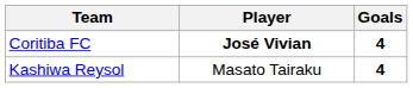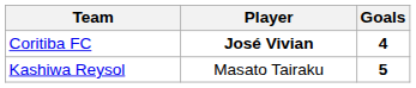 <table class="wikitable" style="text-align: center;">
 <tr>
 <th width=165>Team</th>
 <th width=165>Player</th>
 <th width=20>Goals</th>
 </tr>
 <tr bgcolor= #FFFFFF>
 <td align=left> <a href='#'>Coritiba FC</a></td>
 <td><strong>José Vivian</strong></td>
 <td><strong>4</strong></td>
 </tr>
 <tr bgcolor= #FFFFFF>
 <td align=left> <a href='#'>Kashiwa Reysol</a></td>
 <td>Masato Tairaku</td>
-<td><strong>4</strong></td>
+<td><strong>5</strong></td>
 </tr>
 </table>
